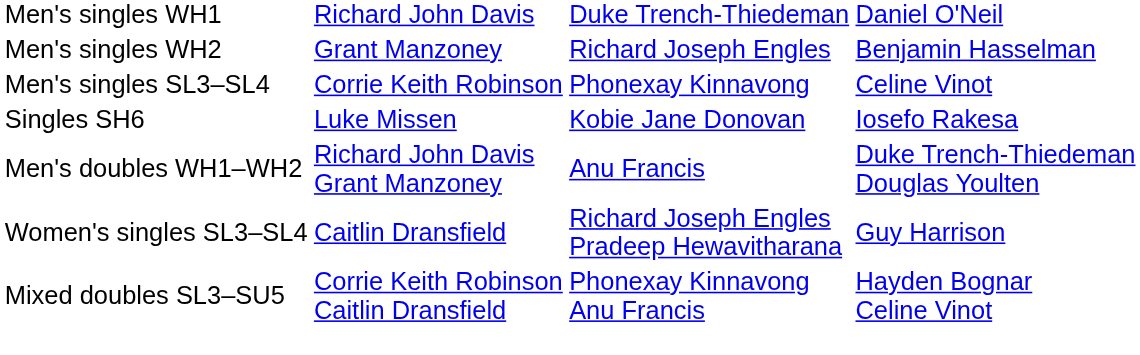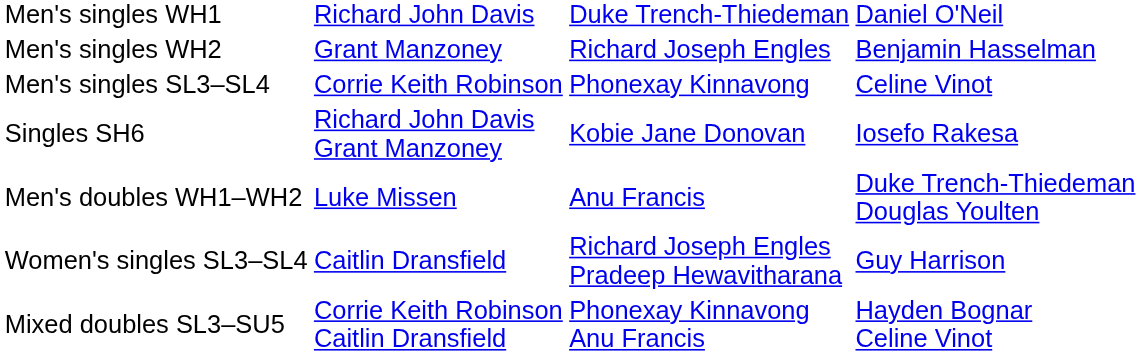 <table>
 <tr>
 <td>Men's singles WH1</td>
 <td> <a href='#'>Richard John Davis</a></td>
 <td> <a href='#'>Duke Trench-Thiedeman</a></td>
 <td> <a href='#'>Daniel O'Neil</a></td>
 </tr>
 <tr>
 <td>Men's singles WH2</td>
 <td> <a href='#'>Grant Manzoney</a></td>
 <td> <a href='#'>Richard Joseph Engles</a></td>
 <td> <a href='#'>Benjamin Hasselman</a></td>
 </tr>
 <tr>
 <td>Men's singles SL3–SL4</td>
 <td> <a href='#'>Corrie Keith Robinson</a></td>
 <td> <a href='#'>Phonexay Kinnavong</a></td>
 <td> <a href='#'>Celine Vinot</a></td>
 </tr>
 <tr>
 <td>Singles SH6</td>
-<td> <a href='#'>Luke Missen</a></td>
+<td> <a href='#'>Richard John Davis</a> <br> <a href='#'>Grant Manzoney</a></td>
 <td> <a href='#'>Kobie Jane Donovan</a></td>
 <td> <a href='#'>Iosefo Rakesa</a></td>
 </tr>
 <tr>
 <td>Men's doubles WH1–WH2</td>
-<td> <a href='#'>Richard John Davis</a> <br> <a href='#'>Grant Manzoney</a></td>
+<td> <a href='#'>Luke Missen</a></td>
 <td> <a href='#'>Anu Francis</a></td>
 <td> <a href='#'>Duke Trench-Thiedeman</a><br> <a href='#'>Douglas Youlten</a></td>
 </tr>
 <tr>
 <td>Women's singles SL3–SL4</td>
 <td> <a href='#'>Caitlin Dransfield</a></td>
 <td> <a href='#'>Richard Joseph Engles</a> <br> <a href='#'>Pradeep Hewavitharana</a></td>
 <td> <a href='#'>Guy Harrison</a></td>
 </tr>
 <tr>
 <td>Mixed doubles SL3–SU5</td>
 <td> <a href='#'>Corrie Keith Robinson</a> <br> <a href='#'>Caitlin Dransfield</a></td>
 <td> <a href='#'>Phonexay Kinnavong</a> <br> <a href='#'>Anu Francis</a></td>
 <td> <a href='#'>Hayden Bognar</a> <br> <a href='#'>Celine Vinot</a></td>
 </tr>
 </table>
